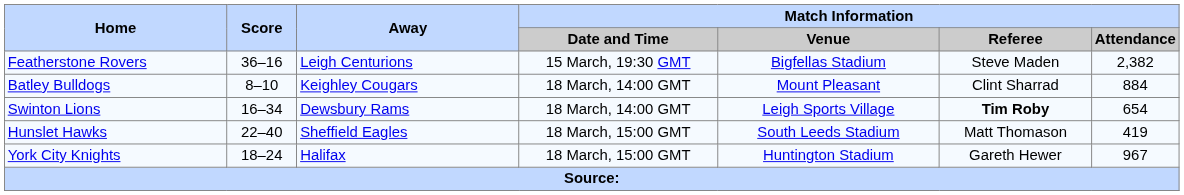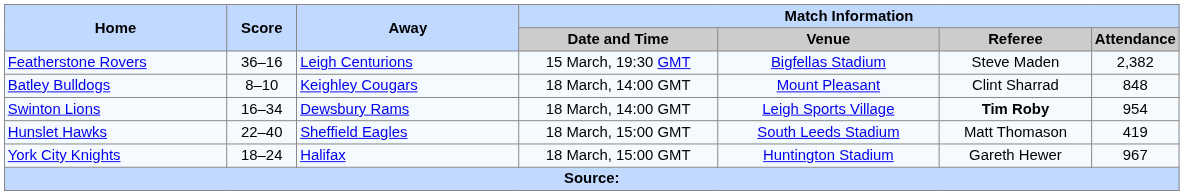 <table border="1" cellpadding="3" cellspacing="0" style="border-collapse:collapse; text-align:center; width:100%;">
 <tr style="background:#c1d8ff;">
 <th rowspan="2" style="width:19%;">Home</th>
 <th rowspan="2" style="width:6%;">Score</th>
 <th rowspan="2" style="width:19%;">Away</th>
 <th colspan=6>Match Information</th>
 </tr>
 <tr style="background:#ccc;">
 <th width=17%>Date and Time</th>
 <th width=19%>Venue</th>
 <th width=13%>Referee</th>
 <th width=7%>Attendance</th>
 </tr>
 <tr style="background:#f5faff;">
 <td align=left> <a href='#'>Featherstone Rovers</a></td>
 <td>36–16</td>
 <td align=left> <a href='#'>Leigh Centurions</a></td>
 <td>15 March, 19:30 <a href='#'>GMT</a></td>
 <td><a href='#'>Bigfellas Stadium</a></td>
 <td>Steve Maden</td>
 <td>2,382</td>
 </tr>
 <tr style="background:#f5faff;">
 <td align=left> <a href='#'>Batley Bulldogs</a></td>
 <td>8–10</td>
 <td align=left> <a href='#'>Keighley Cougars</a></td>
 <td>18 March, 14:00 GMT</td>
 <td><a href='#'>Mount Pleasant</a></td>
 <td>Clint Sharrad</td>
-<td>884</td>
+<td>848</td>
 </tr>
 <tr style="background:#f5faff;">
 <td align=left> <a href='#'>Swinton Lions</a></td>
 <td>16–34</td>
 <td align=left> <a href='#'>Dewsbury Rams</a></td>
 <td>18 March, 14:00 GMT</td>
 <td><a href='#'>Leigh Sports Village</a></td>
 <td><strong>Tim Roby</strong></td>
-<td>654</td>
+<td>954</td>
 </tr>
 <tr style="background:#f5faff;">
 <td align=left> <a href='#'>Hunslet Hawks</a></td>
 <td>22–40</td>
 <td align=left> <a href='#'>Sheffield Eagles</a></td>
 <td>18 March, 15:00 GMT</td>
 <td><a href='#'>South Leeds Stadium</a></td>
 <td>Matt Thomason</td>
 <td>419</td>
 </tr>
 <tr style="background:#f5faff;">
 <td align=left> <a href='#'>York City Knights</a></td>
 <td>18–24</td>
 <td align=left> <a href='#'>Halifax</a></td>
 <td>18 March, 15:00 GMT</td>
 <td><a href='#'>Huntington Stadium</a></td>
 <td>Gareth Hewer</td>
 <td>967</td>
 </tr>
 <tr style="background:#c1d8ff;">
 <th colspan=12>Source:</th>
 </tr>
 </table>
